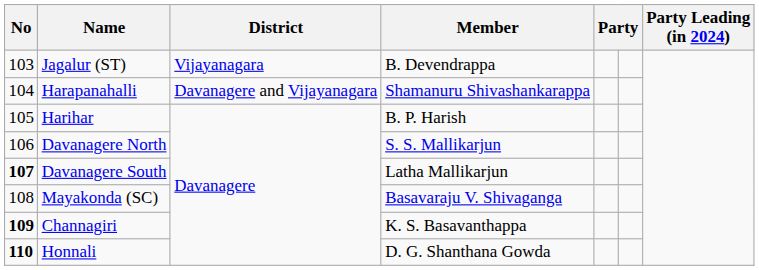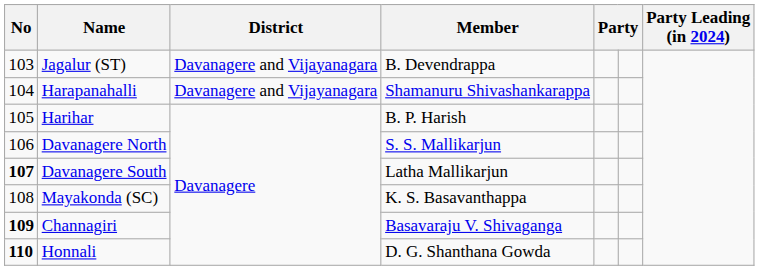 <table class="wikitable">
 <tr>
 <th>No</th>
 <th>Name</th>
 <th>District</th>
 <th>Member</th>
 <th colspan="2">Party</th>
 <th colspan="2">Party Leading<br>(in <a href='#'>2024</a>)</th>
 </tr>
 <tr>
 <td>103</td>
 <td><a href='#'>Jagalur</a> (ST)</td>
-<td><a href='#'>Vijayanagara</a></td>
+<td><a href='#'>Davanagere</a> and <a href='#'>Vijayanagara</a></td>
 <td>B. Devendrappa</td>
 <td></td>
 <td></td>
 </tr>
 <tr>
 <td>104</td>
 <td><a href='#'>Harapanahalli</a></td>
 <td><a href='#'>Davanagere</a> and <a href='#'>Vijayanagara</a></td>
 <td><a href='#'>Shamanuru Shivashankarappa</a></td>
 <td></td>
 <td></td>
 </tr>
 <tr>
 <td>105</td>
 <td><a href='#'>Harihar</a></td>
 <td rowspan="6"><a href='#'>Davanagere</a></td>
 <td>B. P. Harish</td>
 <td></td>
 <td></td>
 </tr>
 <tr>
 <td>106</td>
 <td><a href='#'>Davanagere North</a></td>
 <td><a href='#'>S. S. Mallikarjun</a></td>
 <td></td>
 <td></td>
 </tr>
 <tr>
 <td><strong>107</strong></td>
 <td><a href='#'>Davanagere South</a></td>
 <td>Latha Mallikarjun</td>
 <td></td>
 <td></td>
 </tr>
 <tr>
 <td>108</td>
 <td><a href='#'>Mayakonda</a> (SC)</td>
-<td><a href='#'>Basavaraju V. Shivaganga</a></td>
+<td>K. S. Basavanthappa</td>
 <td></td>
 <td></td>
 </tr>
 <tr>
 <td><strong>109</strong></td>
 <td><a href='#'>Channagiri</a></td>
-<td>K. S. Basavanthappa</td>
+<td><a href='#'>Basavaraju V. Shivaganga</a></td>
 <td></td>
 <td></td>
 </tr>
 <tr>
 <td><strong>110</strong></td>
 <td><a href='#'>Honnali</a></td>
 <td>D. G. Shanthana Gowda</td>
 <td></td>
 <td></td>
 </tr>
 </table>
